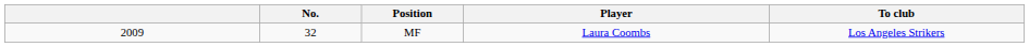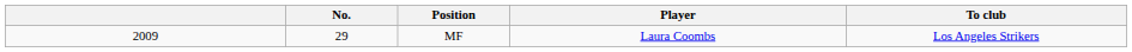 <table class="wikitable sortable" style="width:95%; text-align:center; font-size:85%; text-align:center;">
 <tr>
 <th width="25%"></th>
 <th width="10%">No.</th>
 <th width="10%">Position</th>
 <th>Player</th>
 <th width="25%">To club</th>
 </tr>
 <tr>
 <td>2009</td>
-<td>32</td>
+<td>29</td>
 <td>MF</td>
 <td><em></em> <a href='#'>Laura Coombs</a></td>
 <td><em></em> <a href='#'>Los Angeles Strikers</a></td>
 </tr>
 </table>
